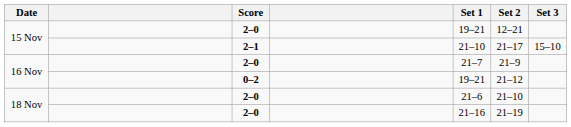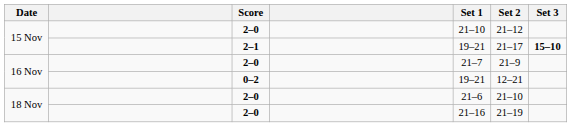 <table class="wikitable" style="text-align: center;">
 <tr>
 <th width="60">Date</th>
 <th align="right" width="270"></th>
 <th width="50">Score</th>
 <th align="left" width="270"></th>
 <th width="50">Set 1</th>
 <th width="50">Set 2</th>
 <th width="50">Set 3</th>
 </tr>
 <tr>
 <td rowspan=2>15 Nov</td>
 <td align=left><strong></strong></td>
 <td align=center><strong>2–0</strong></td>
 <td align=left></td>
-<td>19–21</td>
-<td>12–21</td>
+<td>21–10</td>
+<td>21–12</td>
 <td></td>
 </tr>
 <tr>
 <td align=left><strong></strong></td>
 <td align=center><strong>2–1</strong></td>
 <td align=left></td>
-<td>21–10</td>
+<td>19–21</td>
 <td>21–17</td>
-<td>15–10</td>
+<td><strong>15–10</strong></td>
 </tr>
 <tr>
 <td rowspan=2>16 Nov</td>
 <td align=left><strong></strong></td>
 <td align=center><strong>2–0</strong></td>
 <td align=left></td>
 <td>21–7</td>
 <td>21–9</td>
 <td></td>
 </tr>
 <tr>
 <td align=left></td>
 <td align=center><strong>0–2</strong></td>
 <td align=left><strong></strong></td>
 <td>19–21</td>
-<td>21–12</td>
+<td>12–21</td>
 <td></td>
 </tr>
 <tr>
 <td rowspan=2>18 Nov</td>
 <td align=left><strong></strong></td>
 <td align=center><strong>2–0</strong></td>
 <td align=left></td>
 <td>21–6</td>
 <td>21–10</td>
 <td></td>
 </tr>
 <tr>
 <td align=left><strong></strong></td>
 <td align=center><strong>2–0</strong></td>
 <td align=left></td>
 <td>21–16</td>
 <td>21–19</td>
 <td></td>
 </tr>
 </table>
